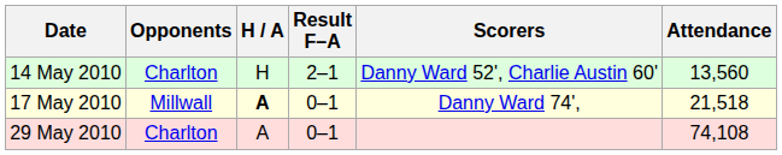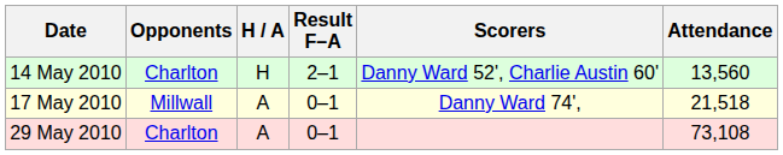 <table class="wikitable" style="text-align:center">
 <tr>
 <th>Date</th>
 <th>Opponents</th>
 <th>H / A</th>
 <th>Result<br>F–A</th>
 <th>Scorers</th>
 <th>Attendance</th>
 </tr>
 <tr bgcolor=#ddffdd>
 <td>14 May 2010</td>
 <td><a href='#'>Charlton</a></td>
 <td>H</td>
 <td>2–1</td>
 <td><a href='#'>Danny Ward</a> 52', <a href='#'>Charlie Austin</a> 60'</td>
 <td>13,560</td>
 </tr>
 <tr bgcolor=#ffffdd>
 <td>17 May 2010</td>
 <td><a href='#'>Millwall</a></td>
-<td><strong>A</strong></td>
+<td>A</td>
 <td>0–1</td>
 <td><a href='#'>Danny Ward</a> 74',</td>
 <td>21,518</td>
 </tr>
 <tr bgcolor=#ffdddd>
 <td>29 May 2010</td>
 <td><a href='#'>Charlton</a></td>
 <td>A</td>
 <td>0–1</td>
 <td></td>
-<td>74,108</td>
+<td>73,108</td>
 </tr>
 </table>
